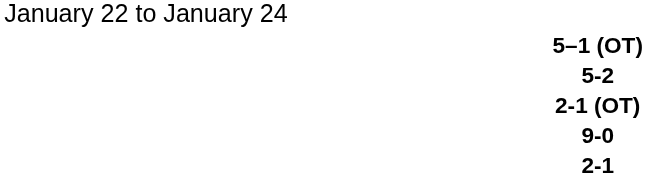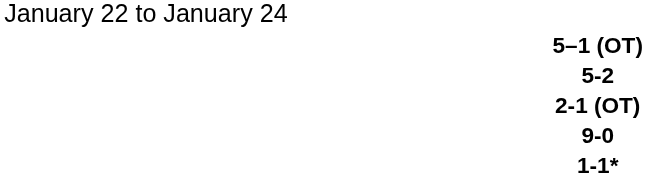 <table style="width:100%;" cellspacing="1">
 <tr>
 <th width=25%></th>
 <th width=2%></th>
 <th width=6%></th>
 <th width=2%></th>
 <th width=25%></th>
 </tr>
 <tr>
 <td>January 22 to January 24</td>
 </tr>
 <tr style=font-size:90%>
 <td align=right><strong></strong></td>
 <td></td>
 <td align=center><strong>5–1 (OT)</strong></td>
 <td></td>
 <td><strong></strong></td>
 <td></td>
 </tr>
 <tr style=font-size:90%>
 <td align=right><strong></strong></td>
 <td></td>
 <td align=center><strong>5-2</strong></td>
 <td></td>
 <td><strong></strong></td>
 <td></td>
 </tr>
 <tr style=font-size:90%>
 <td align=right><strong></strong></td>
 <td></td>
 <td align=center><strong>2-1 (OT)</strong></td>
 <td></td>
 <td><strong></strong></td>
 <td></td>
 </tr>
 <tr style=font-size:90%>
 <td align=right><strong></strong></td>
 <td></td>
 <td align=center><strong>9-0</strong></td>
 <td></td>
 <td><strong></strong></td>
 <td></td>
 </tr>
 <tr style=font-size:90%>
 <td align=right><strong></strong></td>
 <td></td>
-<td align=center><strong>2-1</strong></td>
+<td align=center><strong>1-1*</strong></td>
 <td></td>
 <td><strong></strong></td>
 <td></td>
 </tr>
 </table>
